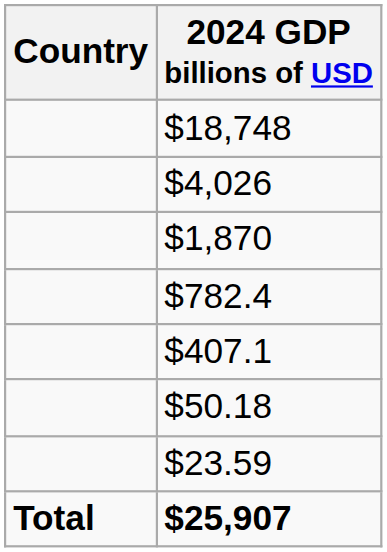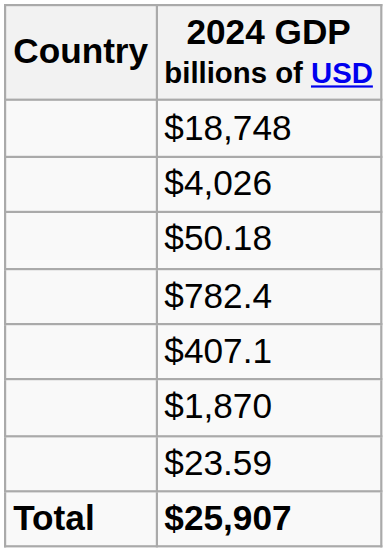 <table class="sortable wikitable sticky-header static-row-numbers col1left" >
 <tr>
 <th>Country</th>
 <th>2024 GDP<br><small>billions of <a href='#'>USD</a></small></th>
 </tr>
 <tr>
 <td></td>
 <td>$18,748</td>
 </tr>
 <tr>
 <td></td>
 <td>$4,026</td>
 </tr>
 <tr>
 <td></td>
-<td>$1,870</td>
+<td>$50.18</td>
 </tr>
 <tr>
 <td></td>
 <td>$782.4</td>
 </tr>
 <tr>
 <td></td>
 <td>$407.1</td>
 </tr>
 <tr>
 <td></td>
-<td>$50.18</td>
+<td>$1,870</td>
 </tr>
 <tr>
 <td></td>
 <td>$23.59</td>
 </tr>
 <tr class="static-row-numbers-norank">
 <td><strong> Total </strong></td>
 <td><strong>$25,907</strong></td>
 </tr>
 </table>
